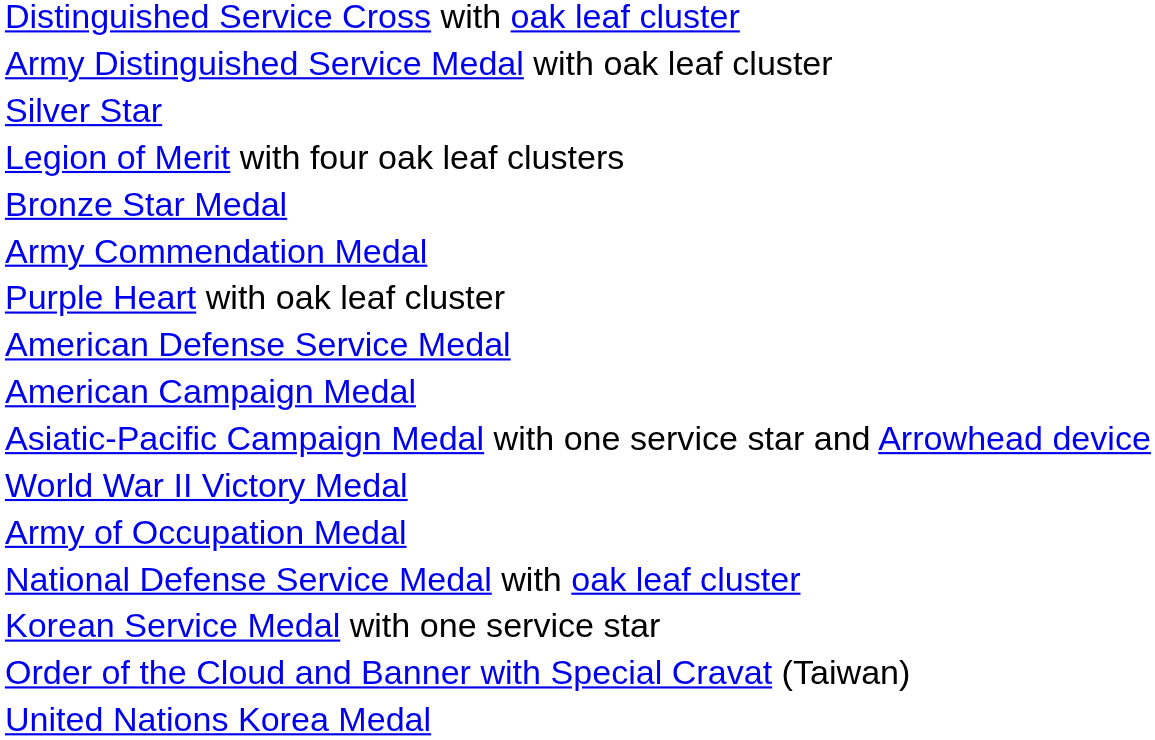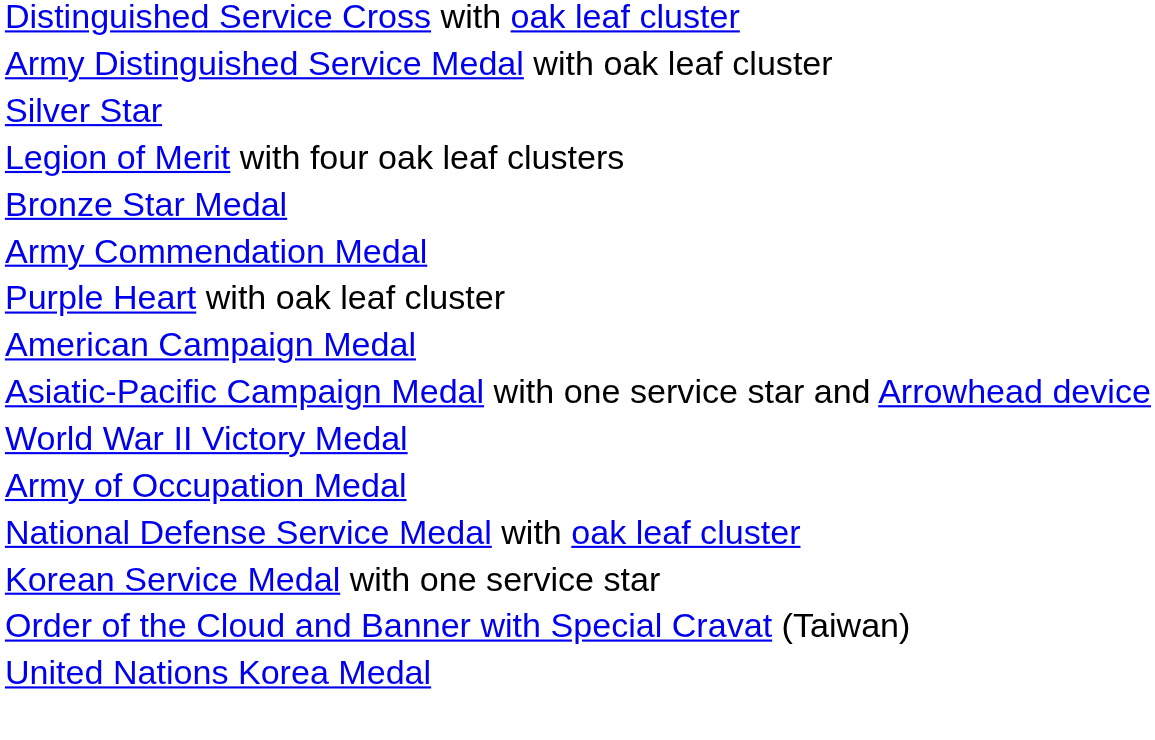 <table>
 <tr>
 <td></td>
 <td><a href='#'>Distinguished Service Cross</a> with <a href='#'>oak leaf cluster</a></td>
 </tr>
 <tr>
 <td></td>
 <td><a href='#'>Army Distinguished Service Medal</a> with oak leaf cluster</td>
 </tr>
 <tr>
 <td></td>
 <td><a href='#'>Silver Star</a></td>
 </tr>
 <tr>
 <td></td>
 <td><a href='#'>Legion of Merit</a> with four oak leaf clusters</td>
 </tr>
 <tr>
 <td></td>
 <td><a href='#'>Bronze Star Medal</a></td>
 </tr>
 <tr>
 <td></td>
 <td><a href='#'>Army Commendation Medal</a></td>
 </tr>
 <tr>
 <td></td>
 <td><a href='#'>Purple Heart</a> with oak leaf cluster</td>
-</tr>
-<tr>
-<td></td>
-<td><a href='#'>American Defense Service Medal</a></td>
 </tr>
 <tr>
 <td></td>
 <td><a href='#'>American Campaign Medal</a></td>
 </tr>
 <tr>
 <td></td>
 <td><a href='#'>Asiatic-Pacific Campaign Medal</a> with one service star and <a href='#'>Arrowhead device</a></td>
 </tr>
 <tr>
 <td></td>
 <td><a href='#'>World War II Victory Medal</a></td>
 </tr>
 <tr>
 <td></td>
 <td><a href='#'>Army of Occupation Medal</a></td>
 </tr>
 <tr>
 <td></td>
 <td><a href='#'>National Defense Service Medal</a> with <a href='#'>oak leaf cluster</a></td>
 </tr>
 <tr>
 <td></td>
 <td><a href='#'>Korean Service Medal</a> with one service star</td>
 </tr>
 <tr>
 <td></td>
 <td><a href='#'>Order of the Cloud and Banner with Special Cravat</a> (Taiwan)</td>
 </tr>
 <tr>
 <td></td>
 <td><a href='#'>United Nations Korea Medal</a></td>
 </tr>
 </table>
